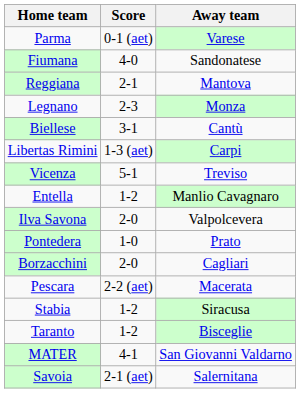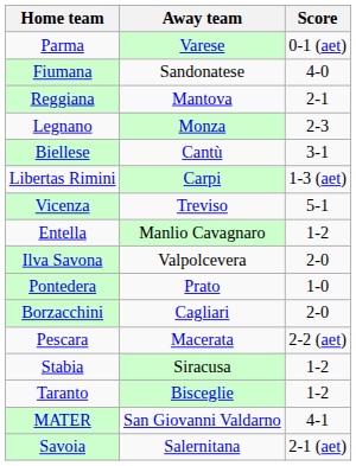 <table class="wikitable" style="text-align: center">
 <tr>
 <th>Home team</th>
+<th>Away team</th>
 <th>Score</th>
-<th>Away team</th>
 </tr>
 <tr>
 <td><a href='#'>Parma</a></td>
+<td bgcolor="ccffcc"><a href='#'>Varese</a></td>
 <td>0-1 (<a href='#'>aet</a>)</td>
-<td bgcolor="ccffcc"><a href='#'>Varese</a></td>
 </tr>
 <tr>
 <td bgcolor="ccffcc"><a href='#'>Fiumana</a></td>
+<td>Sandonatese</td>
 <td>4-0</td>
-<td>Sandonatese</td>
 </tr>
 <tr>
 <td bgcolor="ccffcc"><a href='#'>Reggiana</a></td>
+<td><a href='#'>Mantova</a></td>
 <td>2-1</td>
-<td><a href='#'>Mantova</a></td>
 </tr>
 <tr>
 <td><a href='#'>Legnano</a></td>
+<td bgcolor="ccffcc"><a href='#'>Monza</a></td>
 <td>2-3</td>
-<td bgcolor="ccffcc"><a href='#'>Monza</a></td>
 </tr>
 <tr>
 <td bgcolor="ccffcc"><a href='#'>Biellese</a></td>
+<td><a href='#'>Cantù</a></td>
 <td>3-1</td>
-<td><a href='#'>Cantù</a></td>
 </tr>
 <tr>
 <td><a href='#'>Libertas Rimini</a></td>
+<td bgcolor="ccffcc"><a href='#'>Carpi</a></td>
 <td>1-3 (<a href='#'>aet</a>)</td>
-<td bgcolor="ccffcc"><a href='#'>Carpi</a></td>
 </tr>
 <tr>
 <td bgcolor="ccffcc"><a href='#'>Vicenza</a></td>
+<td><a href='#'>Treviso</a></td>
 <td>5-1</td>
-<td><a href='#'>Treviso</a></td>
 </tr>
 <tr>
 <td><a href='#'>Entella</a></td>
+<td bgcolor="ccffcc">Manlio Cavagnaro</td>
 <td>1-2</td>
-<td bgcolor="ccffcc">Manlio Cavagnaro</td>
 </tr>
 <tr>
 <td bgcolor="ccffcc"><a href='#'>Ilva Savona</a></td>
+<td>Valpolcevera</td>
 <td>2-0</td>
-<td>Valpolcevera</td>
 </tr>
 <tr>
 <td bgcolor="ccffcc"><a href='#'>Pontedera</a></td>
+<td><a href='#'>Prato</a></td>
 <td>1-0</td>
-<td><a href='#'>Prato</a></td>
 </tr>
 <tr>
 <td bgcolor="ccffcc"><a href='#'>Borzacchini</a></td>
+<td><a href='#'>Cagliari</a></td>
 <td>2-0 </td>
-<td><a href='#'>Cagliari</a></td>
 </tr>
 <tr>
 <td><a href='#'>Pescara</a></td>
+<td><a href='#'>Macerata</a></td>
 <td>2-2 (<a href='#'>aet</a>)</td>
-<td><a href='#'>Macerata</a></td>
 </tr>
 <tr>
 <td><a href='#'>Stabia</a></td>
+<td bgcolor="ccffcc">Siracusa</td>
 <td>1-2</td>
-<td bgcolor="ccffcc">Siracusa</td>
 </tr>
 <tr>
 <td><a href='#'>Taranto</a></td>
+<td bgcolor="ccffcc"><a href='#'>Bisceglie</a></td>
 <td>1-2</td>
-<td bgcolor="ccffcc"><a href='#'>Bisceglie</a></td>
 </tr>
 <tr>
 <td bgcolor="ccffcc"><a href='#'>MATER</a></td>
+<td><a href='#'>San Giovanni Valdarno</a></td>
 <td>4-1</td>
-<td><a href='#'>San Giovanni Valdarno</a></td>
 </tr>
 <tr>
 <td bgcolor="ccffcc"><a href='#'>Savoia</a></td>
+<td><a href='#'>Salernitana</a></td>
 <td>2-1 (<a href='#'>aet</a>)</td>
-<td><a href='#'>Salernitana</a></td>
 </tr>
 </table>
